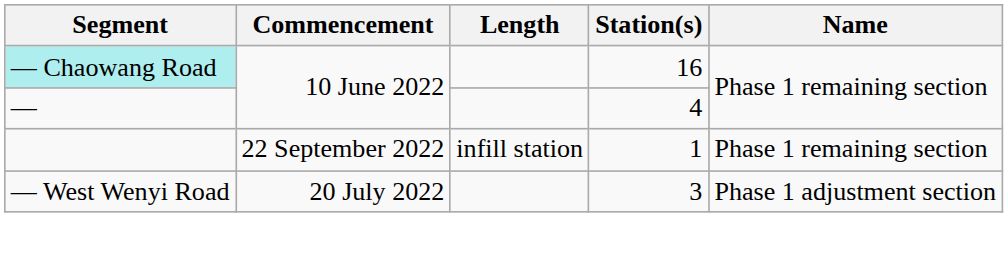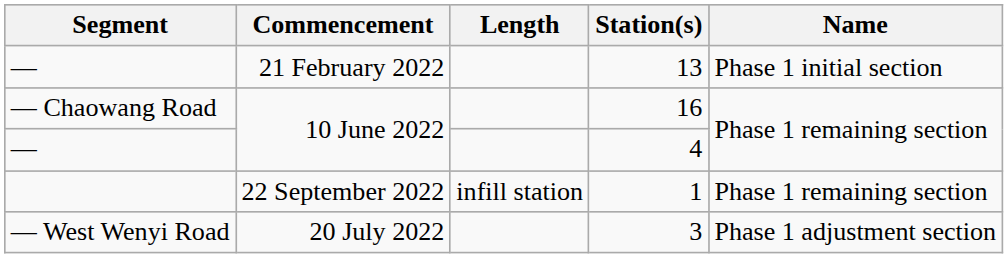 <table class="wikitable" style="border-collapse: collapse; text-align: right;">
 <tr>
 <th>Segment</th>
 <th>Commencement</th>
 <th>Length</th>
 <th>Station(s)</th>
 <th>Name</th>
 </tr>
 <tr>
-<td style="background: paleturquoise; text-align: left;"> — Chaowang Road</td>
+<td style="text-align: left;"> — </td>
+<td>21 February 2022</td>
+<td></td>
+<td>13</td>
+<td style="text-align: left;">Phase 1 initial section</td>
+</tr>
+<tr>
+<td style="text-align: left;"> — Chaowang Road</td>
 <td rowspan="2">10 June 2022</td>
 <td></td>
 <td>16</td>
 <td rowspan="2" style="text-align: left;">Phase 1 remaining section</td>
 </tr>
 <tr>
 <td style="text-align: left;"> — </td>
 <td></td>
 <td>4</td>
 </tr>
 <tr>
 <td style="text-align: left;"></td>
 <td>22 September 2022</td>
 <td>infill station</td>
 <td>1</td>
 <td style="text-align: left;">Phase 1 remaining section</td>
 </tr>
 <tr>
 <td style="text-align: left;"> — West Wenyi Road</td>
 <td>20 July 2022</td>
 <td></td>
 <td>3</td>
 <td style="text-align: left;">Phase 1 adjustment section</td>
 </tr>
 </table>
